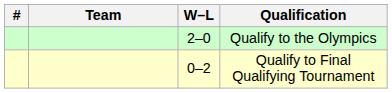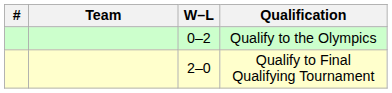 <table class=wikitable style="text-align:center;">
 <tr>
 <th width=20px>#</th>
 <th width=160px>Team</th>
 <th width=40px>W–L</th>
 <th width=180px>Qualification</th>
 </tr>
 <tr bgcolor=#CCFFCC>
 <td></td>
 <td align=left></td>
-<td>2–0</td>
+<td>0–2</td>
 <td>Qualify to the Olympics</td>
 </tr>
 <tr bgcolor=#FFFFCC>
 <td></td>
 <td align=left></td>
-<td>0–2</td>
+<td>2–0</td>
 <td>Qualify to Final Qualifying Tournament</td>
 </tr>
 </table>
